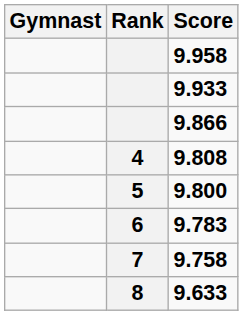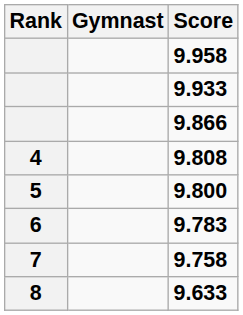 <table class="wikitable sortable">
 <tr>
+<th scope="col">Rank</th>
 <th scope="col">Gymnast</th>
-<th scope="col">Rank</th>
 <th scope="col">Score</th>
 </tr>
 <tr>
+<th scope="row"></th>
 <td></td>
-<th scope="row"></th>
 <td><strong>9.958</strong></td>
 </tr>
 <tr>
+<th scope="row"></th>
 <td></td>
-<th scope="row"></th>
 <td><strong>9.933</strong></td>
 </tr>
 <tr>
+<th scope="row"></th>
 <td></td>
-<th scope="row"></th>
 <td><strong>9.866</strong></td>
 </tr>
 <tr>
+<th scope="row">4</th>
 <td></td>
-<th scope="row">4</th>
 <td><strong>9.808</strong></td>
 </tr>
 <tr>
+<th scope="row">5</th>
 <td></td>
-<th scope="row">5</th>
 <td><strong>9.800</strong></td>
 </tr>
 <tr>
+<th scope="row">6</th>
 <td></td>
-<th scope="row">6</th>
 <td><strong>9.783</strong></td>
 </tr>
 <tr>
+<th scope="row">7</th>
 <td></td>
-<th scope="row">7</th>
 <td><strong>9.758</strong></td>
 </tr>
 <tr>
+<th scope="row">8</th>
 <td></td>
-<th scope="row">8</th>
 <td><strong>9.633</strong></td>
 </tr>
 </table>
